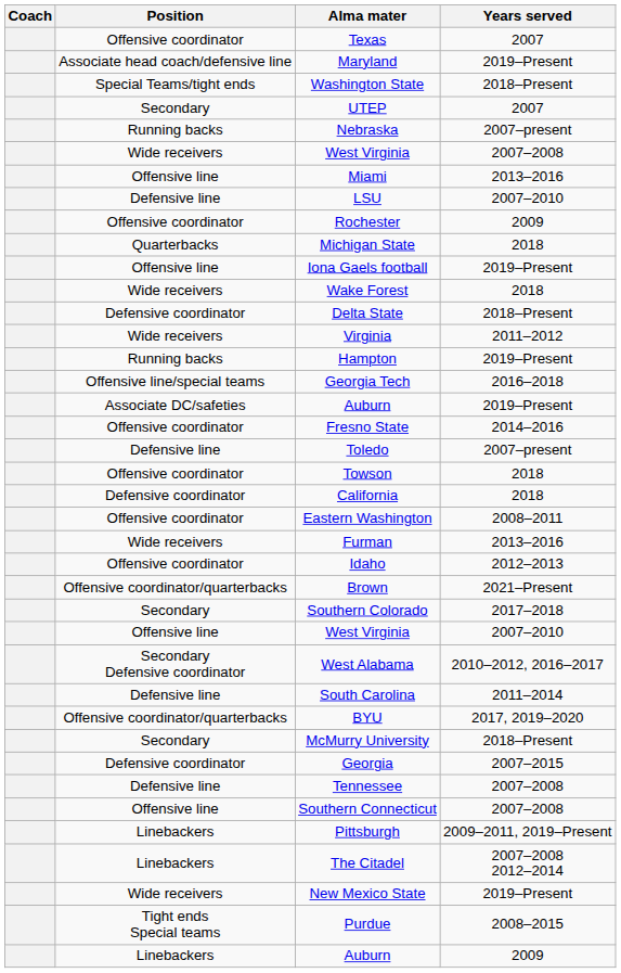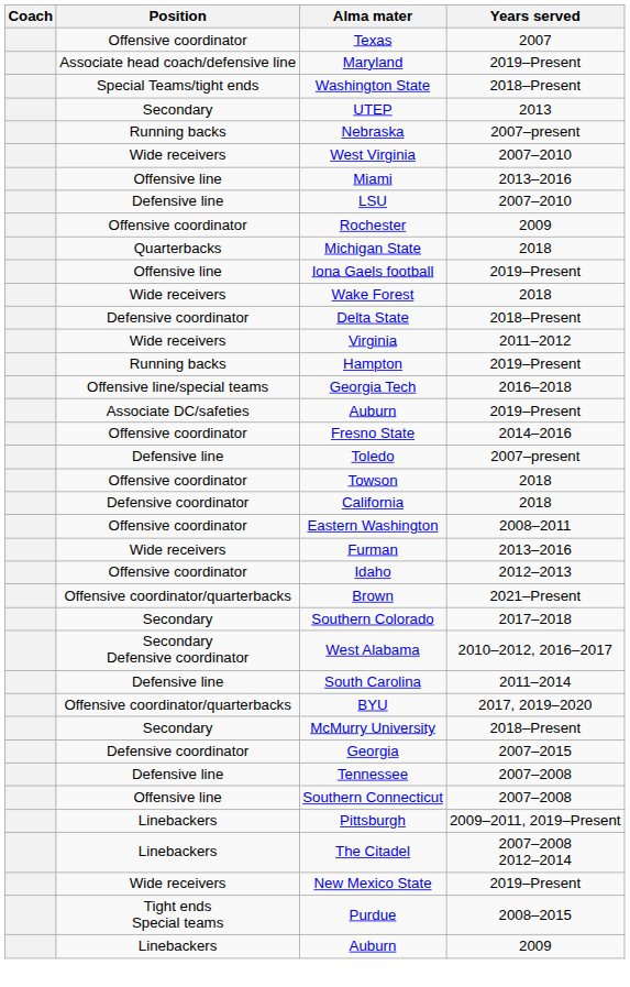 <table class="wikitable sortable" style="text-align:center">
 <tr>
 <th scope="col">Coach</th>
 <th scope="col">Position</th>
 <th scope="col">Alma mater</th>
 <th scope="col">Years served</th>
 </tr>
 <tr>
 <th scope="row"></th>
 <td>Offensive coordinator</td>
 <td><a href='#'>Texas</a></td>
 <td>2007</td>
 </tr>
 <tr>
 <th scope="row"><br></th>
 <td>Associate head coach/defensive line</td>
 <td><a href='#'>Maryland</a></td>
 <td>2019–Present</td>
 </tr>
 <tr>
 <th scope="row"><br></th>
 <td>Special Teams/tight ends</td>
 <td><a href='#'>Washington State</a></td>
 <td>2018–Present</td>
 </tr>
 <tr>
 <th scope="row"></th>
 <td>Secondary</td>
 <td><a href='#'>UTEP</a></td>
-<td>2007</td>
+<td>2013</td>
 </tr>
 <tr>
 <th scope="row"></th>
 <td>Running backs</td>
 <td><a href='#'>Nebraska</a></td>
 <td>2007–present</td>
 </tr>
 <tr>
 <th scope="row"></th>
 <td>Wide receivers</td>
 <td><a href='#'>West Virginia</a></td>
-<td>2007–2008</td>
+<td>2007–2010</td>
 </tr>
 <tr>
 <th scope="row"></th>
 <td>Offensive line</td>
 <td><a href='#'>Miami</a></td>
 <td>2013–2016</td>
 </tr>
 <tr>
 <th scope="row"></th>
 <td>Defensive line</td>
 <td><a href='#'>LSU</a></td>
 <td>2007–2010</td>
 </tr>
 <tr>
 <th Scope="row"></th>
 <td>Offensive coordinator</td>
 <td><a href='#'>Rochester</a></td>
 <td>2009</td>
 </tr>
 <tr>
 <th scope="row"><br></th>
 <td>Quarterbacks</td>
 <td><a href='#'>Michigan State</a></td>
 <td>2018</td>
 </tr>
 <tr>
 <th scope="row"><br></th>
 <td>Offensive line</td>
 <td><a href='#'>Iona Gaels football</a></td>
 <td>2019–Present</td>
 </tr>
 <tr>
 <th scope="row"><br></th>
 <td>Wide receivers</td>
 <td><a href='#'>Wake Forest</a></td>
 <td>2018</td>
 </tr>
 <tr>
 <th scope="row"><br></th>
 <td>Defensive coordinator</td>
 <td><a href='#'>Delta State</a></td>
 <td>2018–Present</td>
 </tr>
 <tr>
 <th scope="row"></th>
 <td>Wide receivers</td>
 <td><a href='#'>Virginia</a></td>
 <td>2011–2012</td>
 </tr>
 <tr>
 <th scope="row"><br></th>
 <td>Running backs</td>
 <td><a href='#'>Hampton</a></td>
 <td>2019–Present</td>
 </tr>
 <tr>
 <th scope="row"><br></th>
 <td>Offensive line/special teams</td>
 <td><a href='#'>Georgia Tech</a></td>
 <td>2016–2018</td>
 </tr>
 <tr>
 <th scope="row"><br></th>
 <td>Associate DC/safeties</td>
 <td><a href='#'>Auburn</a></td>
 <td>2019–Present</td>
 </tr>
 <tr>
 <th scope="row"></th>
 <td>Offensive coordinator</td>
 <td><a href='#'>Fresno State</a></td>
 <td>2014–2016</td>
 </tr>
 <tr>
 <th scope="row"><br></th>
 <td>Defensive line</td>
 <td><a href='#'>Toledo</a></td>
 <td>2007–present</td>
 </tr>
 <tr>
 <th scope="row"><br></th>
 <td>Offensive coordinator</td>
 <td><a href='#'>Towson</a></td>
 <td>2018</td>
 </tr>
 <tr>
 <th scope="row"><br></th>
 <td>Defensive coordinator</td>
 <td><a href='#'>California</a></td>
 <td>2018</td>
 </tr>
 <tr>
 <th scope="row"></th>
 <td>Offensive coordinator</td>
 <td><a href='#'>Eastern Washington</a></td>
 <td>2008–2011</td>
 </tr>
 <tr>
 <th scope="row"></th>
 <td>Wide receivers</td>
 <td><a href='#'>Furman</a></td>
 <td>2013–2016</td>
 </tr>
 <tr>
 <th scope="row"></th>
 <td>Offensive coordinator</td>
 <td><a href='#'>Idaho</a></td>
 <td>2012–2013</td>
 </tr>
 <tr>
 <th scope="row"></th>
 <td>Offensive coordinator/quarterbacks</td>
 <td><a href='#'>Brown</a></td>
 <td>2021–Present</td>
 </tr>
 <tr>
 <th scope="row"><br></th>
 <td>Secondary</td>
 <td><a href='#'>Southern Colorado</a></td>
 <td>2017–2018</td>
 </tr>
 <tr>
 <th scope="row"></th>
-<td>Offensive line</td>
-<td><a href='#'>West Virginia</a></td>
-<td>2007–2010</td>
-</tr>
-<tr>
-<th scope="row"></th>
 <td>Secondary<br>Defensive coordinator</td>
 <td><a href='#'>West Alabama</a></td>
 <td>2010–2012, 2016–2017</td>
 </tr>
 <tr>
 <th scope="row"></th>
 <td>Defensive line</td>
 <td><a href='#'>South Carolina</a></td>
 <td>2011–2014</td>
 </tr>
 <tr>
 <th scope="row"></th>
 <td>Offensive coordinator/quarterbacks</td>
 <td><a href='#'>BYU</a></td>
 <td>2017, 2019–2020</td>
 </tr>
 <tr>
 <th scope="row"><br></th>
 <td>Secondary</td>
 <td><a href='#'>McMurry University</a></td>
 <td>2018–Present</td>
 </tr>
 <tr>
 <th scope="row"></th>
 <td>Defensive coordinator</td>
 <td><a href='#'>Georgia</a></td>
 <td>2007–2015</td>
 </tr>
 <tr>
 <th scope="row"></th>
 <td>Defensive line</td>
 <td><a href='#'>Tennessee</a></td>
 <td>2007–2008</td>
 </tr>
 <tr>
 <th scope="row"></th>
 <td>Offensive line</td>
 <td><a href='#'>Southern Connecticut</a></td>
 <td>2007–2008</td>
 </tr>
 <tr>
 <th scope="row"></th>
 <td>Linebackers</td>
 <td><a href='#'>Pittsburgh</a></td>
 <td>2009–2011, 2019–Present</td>
 </tr>
 <tr>
 <th scope="row"></th>
 <td>Linebackers</td>
 <td><a href='#'>The Citadel</a></td>
 <td>2007–2008<br>2012–2014</td>
 </tr>
 <tr>
 <th scope="row"><br></th>
 <td>Wide receivers</td>
 <td><a href='#'>New Mexico State</a></td>
 <td>2019–Present</td>
 </tr>
 <tr>
 <th scope="row"></th>
 <td>Tight ends<br>Special teams</td>
 <td><a href='#'>Purdue</a></td>
 <td>2008–2015</td>
 </tr>
 <tr>
 <th scope="row"></th>
 <td>Linebackers</td>
 <td><a href='#'>Auburn</a></td>
 <td>2009</td>
 </tr>
 </table>
